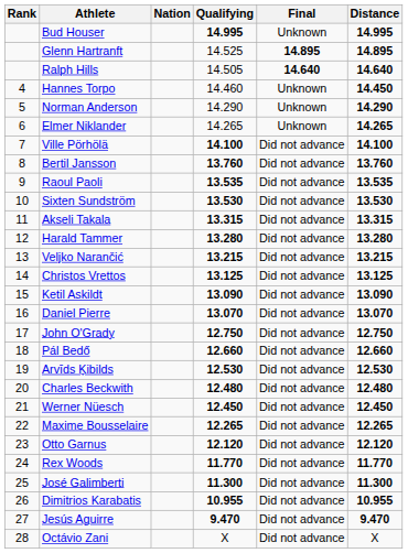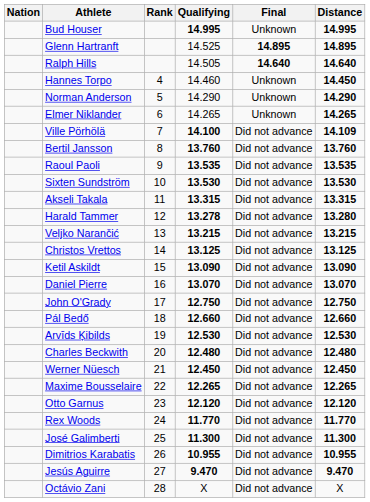 <table class="wikitable sortable" style="text-align:center">
 <tr>
+<th>Nation</th>
+<th>Athlete</th>
 <th>Rank</th>
-<th>Athlete</th>
-<th>Nation</th>
 <th>Qualifying</th>
 <th>Final</th>
 <th>Distance</th>
 </tr>
 <tr>
+<td align=left></td>
+<td align=left><a href='#'>Bud Houser</a></td>
 <td></td>
-<td align=left><a href='#'>Bud Houser</a></td>
-<td align=left></td>
 <td><strong>14.995</strong></td>
 <td data-sort-value=14.995>Unknown</td>
 <td><strong>14.995</strong></td>
 </tr>
 <tr>
+<td align=left></td>
+<td align=left><a href='#'>Glenn Hartranft</a></td>
 <td></td>
-<td align=left><a href='#'>Glenn Hartranft</a></td>
-<td align=left></td>
 <td>14.525</td>
 <td><strong>14.895</strong></td>
 <td><strong>14.895</strong></td>
 </tr>
 <tr>
+<td align=left></td>
+<td align=left><a href='#'>Ralph Hills</a></td>
 <td></td>
-<td align=left><a href='#'>Ralph Hills</a></td>
-<td align=left></td>
 <td>14.505</td>
 <td><strong>14.640</strong></td>
 <td><strong>14.640</strong></td>
 </tr>
 <tr>
+<td align=left></td>
+<td align=left><a href='#'>Hannes Torpo</a></td>
 <td>4</td>
-<td align=left><a href='#'>Hannes Torpo</a></td>
-<td align=left></td>
 <td>14.460</td>
 <td data-sort-value=14.995>Unknown</td>
 <td><strong>14.450</strong></td>
 </tr>
 <tr>
+<td align=left></td>
+<td align=left><a href='#'>Norman Anderson</a></td>
 <td>5</td>
-<td align=left><a href='#'>Norman Anderson</a></td>
-<td align=left></td>
 <td>14.290</td>
 <td data-sort-value=14.290>Unknown</td>
 <td><strong>14.290</strong></td>
 </tr>
 <tr>
+<td align=left></td>
+<td align=left><a href='#'>Elmer Niklander</a></td>
 <td>6</td>
-<td align=left><a href='#'>Elmer Niklander</a></td>
-<td align=left></td>
 <td>14.265</td>
 <td data-sort-value=14.265>Unknown</td>
 <td><strong>14.265</strong></td>
 </tr>
 <tr>
+<td align=left></td>
+<td align=left><a href='#'>Ville Pörhölä</a></td>
 <td>7</td>
-<td align=left><a href='#'>Ville Pörhölä</a></td>
-<td align=left></td>
 <td><strong>14.100</strong></td>
 <td>Did not advance</td>
-<td><strong>14.100</strong></td>
+<td><strong>14.109</strong></td>
 </tr>
 <tr>
+<td align=left></td>
+<td align=left><a href='#'>Bertil Jansson</a></td>
 <td>8</td>
-<td align=left><a href='#'>Bertil Jansson</a></td>
-<td align=left></td>
 <td><strong>13.760</strong></td>
 <td>Did not advance</td>
 <td><strong>13.760</strong></td>
 </tr>
 <tr>
+<td align=left></td>
+<td align=left><a href='#'>Raoul Paoli</a></td>
 <td>9</td>
-<td align=left><a href='#'>Raoul Paoli</a></td>
-<td align=left></td>
 <td><strong>13.535</strong></td>
 <td>Did not advance</td>
 <td><strong>13.535</strong></td>
 </tr>
 <tr>
+<td align=left></td>
+<td align=left><a href='#'>Sixten Sundström</a></td>
 <td>10</td>
-<td align=left><a href='#'>Sixten Sundström</a></td>
-<td align=left></td>
 <td><strong>13.530</strong></td>
 <td>Did not advance</td>
 <td><strong>13.530</strong></td>
 </tr>
 <tr>
+<td align=left></td>
+<td align=left><a href='#'>Akseli Takala</a></td>
 <td>11</td>
-<td align=left><a href='#'>Akseli Takala</a></td>
-<td align=left></td>
 <td><strong>13.315</strong></td>
 <td>Did not advance</td>
 <td><strong>13.315</strong></td>
 </tr>
 <tr>
+<td align=left></td>
+<td align=left><a href='#'>Harald Tammer</a></td>
 <td>12</td>
-<td align=left><a href='#'>Harald Tammer</a></td>
-<td align=left></td>
-<td><strong>13.280</strong></td>
+<td><strong>13.278</strong></td>
 <td>Did not advance</td>
 <td><strong>13.280</strong></td>
 </tr>
 <tr>
+<td align=left></td>
+<td align=left><a href='#'>Veljko Narančić</a></td>
 <td>13</td>
-<td align=left><a href='#'>Veljko Narančić</a></td>
-<td align=left></td>
 <td><strong>13.215</strong></td>
 <td>Did not advance</td>
 <td><strong>13.215</strong></td>
 </tr>
 <tr>
+<td align=left></td>
+<td align=left><a href='#'>Christos Vrettos</a></td>
 <td>14</td>
-<td align=left><a href='#'>Christos Vrettos</a></td>
-<td align=left></td>
 <td><strong>13.125</strong></td>
 <td>Did not advance</td>
 <td><strong>13.125</strong></td>
 </tr>
 <tr>
+<td align=left></td>
+<td align=left><a href='#'>Ketil Askildt</a></td>
 <td>15</td>
-<td align=left><a href='#'>Ketil Askildt</a></td>
-<td align=left></td>
 <td><strong>13.090</strong></td>
 <td>Did not advance</td>
 <td><strong>13.090</strong></td>
 </tr>
 <tr>
+<td align=left></td>
+<td align=left><a href='#'>Daniel Pierre</a></td>
 <td>16</td>
-<td align=left><a href='#'>Daniel Pierre</a></td>
-<td align=left></td>
 <td><strong>13.070</strong></td>
 <td>Did not advance</td>
 <td><strong>13.070</strong></td>
 </tr>
 <tr>
+<td align=left></td>
+<td align=left><a href='#'>John O'Grady</a></td>
 <td>17</td>
-<td align=left><a href='#'>John O'Grady</a></td>
-<td align=left></td>
 <td><strong>12.750</strong></td>
 <td>Did not advance</td>
 <td><strong>12.750</strong></td>
 </tr>
 <tr>
+<td align=left></td>
+<td align=left><a href='#'>Pál Bedő</a></td>
 <td>18</td>
-<td align=left><a href='#'>Pál Bedő</a></td>
-<td align=left></td>
 <td><strong>12.660</strong></td>
 <td>Did not advance</td>
 <td><strong>12.660</strong></td>
 </tr>
 <tr>
+<td align=left></td>
+<td align=left><a href='#'>Arvīds Ķibilds</a></td>
 <td>19</td>
-<td align=left><a href='#'>Arvīds Ķibilds</a></td>
-<td align=left></td>
 <td><strong>12.530</strong></td>
 <td>Did not advance</td>
 <td><strong>12.530</strong></td>
 </tr>
 <tr>
+<td align=left></td>
+<td align=left><a href='#'>Charles Beckwith</a></td>
 <td>20</td>
-<td align=left><a href='#'>Charles Beckwith</a></td>
-<td align=left></td>
 <td><strong>12.480</strong></td>
 <td>Did not advance</td>
 <td><strong>12.480</strong></td>
 </tr>
 <tr>
+<td align=left></td>
+<td align=left><a href='#'>Werner Nüesch</a></td>
 <td>21</td>
-<td align=left><a href='#'>Werner Nüesch</a></td>
-<td align=left></td>
 <td><strong>12.450</strong></td>
 <td>Did not advance</td>
 <td><strong>12.450</strong></td>
 </tr>
 <tr>
+<td align=left></td>
+<td align=left><a href='#'>Maxime Bousselaire</a></td>
 <td>22</td>
-<td align=left><a href='#'>Maxime Bousselaire</a></td>
-<td align=left></td>
 <td><strong>12.265</strong></td>
 <td>Did not advance</td>
 <td><strong>12.265</strong></td>
 </tr>
 <tr>
+<td align=left></td>
+<td align=left><a href='#'>Otto Garnus</a></td>
 <td>23</td>
-<td align=left><a href='#'>Otto Garnus</a></td>
-<td align=left></td>
 <td><strong>12.120</strong></td>
 <td>Did not advance</td>
 <td><strong>12.120</strong></td>
 </tr>
 <tr>
+<td align=left></td>
+<td align=left><a href='#'>Rex Woods</a></td>
 <td>24</td>
-<td align=left><a href='#'>Rex Woods</a></td>
-<td align=left></td>
 <td><strong>11.770</strong></td>
 <td>Did not advance</td>
 <td><strong>11.770</strong></td>
 </tr>
 <tr>
+<td align=left></td>
+<td align=left><a href='#'>José Galimberti</a></td>
 <td>25</td>
-<td align=left><a href='#'>José Galimberti</a></td>
-<td align=left></td>
 <td><strong>11.300</strong></td>
 <td>Did not advance</td>
 <td><strong>11.300</strong></td>
 </tr>
 <tr>
+<td align=left></td>
+<td align=left><a href='#'>Dimitrios Karabatis</a></td>
 <td>26</td>
-<td align=left><a href='#'>Dimitrios Karabatis</a></td>
-<td align=left></td>
 <td><strong>10.955</strong></td>
 <td>Did not advance</td>
 <td><strong>10.955</strong></td>
 </tr>
 <tr>
+<td align=left></td>
+<td align=left><a href='#'>Jesús Aguirre</a></td>
 <td>27</td>
-<td align=left><a href='#'>Jesús Aguirre</a></td>
-<td align=left></td>
 <td><strong>9.470</strong></td>
 <td>Did not advance</td>
 <td><strong>9.470</strong></td>
 </tr>
 <tr>
+<td align=left></td>
+<td align=left><a href='#'>Octávio Zani</a></td>
 <td>28</td>
-<td align=left><a href='#'>Octávio Zani</a></td>
-<td align=left></td>
 <td data-sort-value=1.00>X</td>
 <td>Did not advance</td>
 <td>X</td>
 </tr>
 </table>
